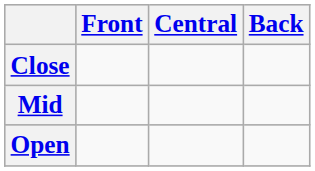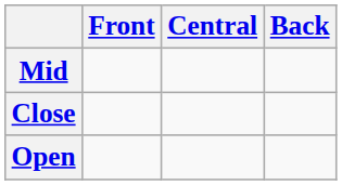 <table class="wikitable">
 <tr>
 <th></th>
 <th><a href='#'>Front</a></th>
 <th><a href='#'>Central</a></th>
 <th><a href='#'>Back</a></th>
 </tr>
 <tr align="center">
-<th><a href='#'>Close</a></th>
+<th><a href='#'>Mid</a></th>
 <td> </td>
 <td></td>
 <td> </td>
 </tr>
 <tr align="center">
-<th><a href='#'>Mid</a></th>
+<th><a href='#'>Close</a></th>
 <td> </td>
 <td></td>
 <td> </td>
 </tr>
 <tr align="center">
 <th><a href='#'>Open</a></th>
 <td></td>
 <td> </td>
 <td></td>
 </tr>
 </table>
